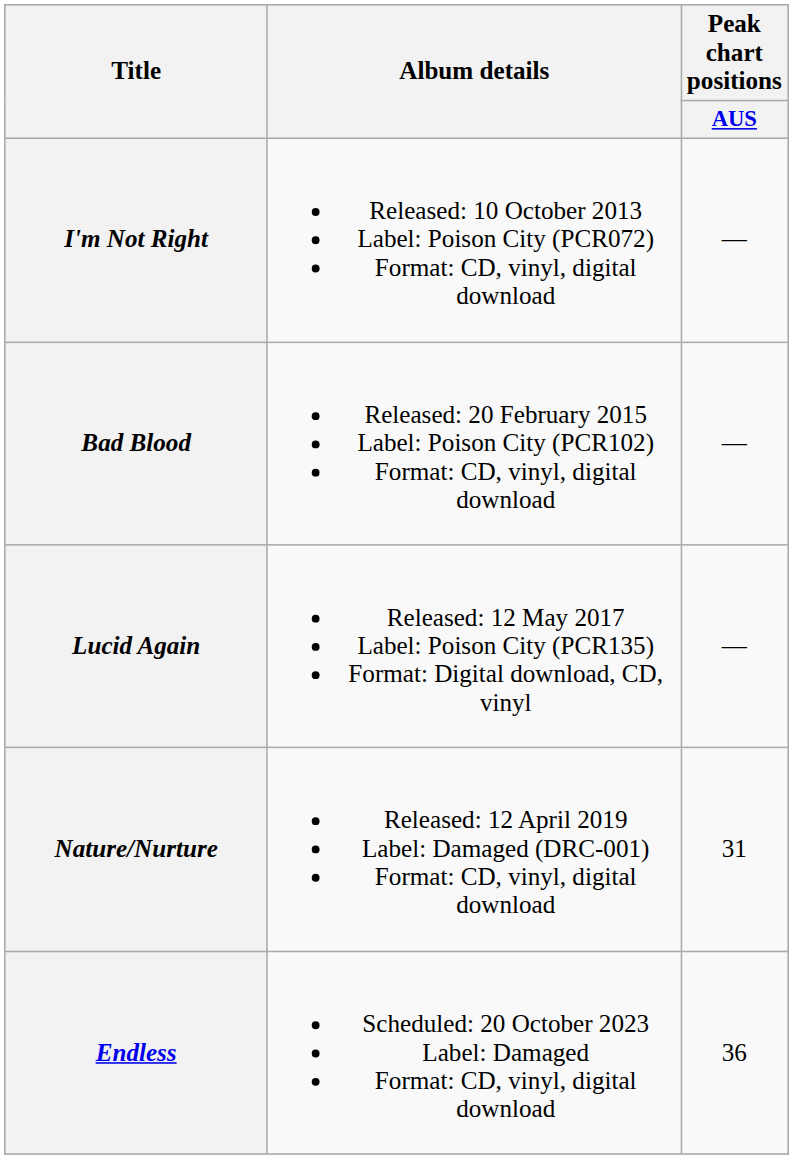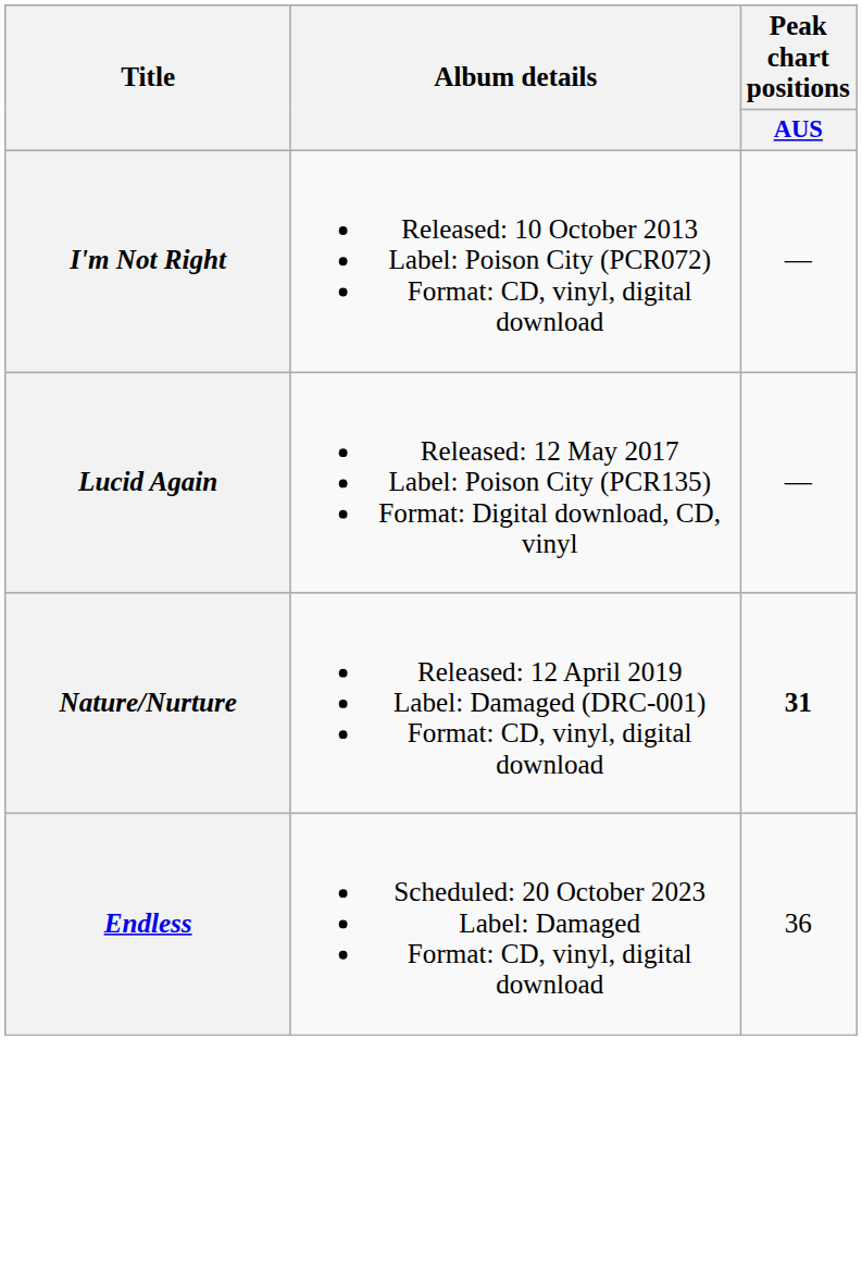 <table class="wikitable plainrowheaders" style="text-align:center;">
 <tr>
 <th scope="col" rowspan="2" style="width:10em;">Title</th>
 <th scope="col" rowspan="2" style="width:16em;">Album details</th>
 <th scope="col" colspan="1">Peak chart positions</th>
 </tr>
 <tr>
 <th scope="col" style="width:2.5em;font-size:90%;"><a href='#'>AUS</a><br></th>
 </tr>
 <tr>
 <th scope="row"><em>I'm Not Right</em></th>
 <td><br><ul><li>Released: 10 October 2013</li><li>Label: Poison City (PCR072)</li><li>Format: CD, vinyl, digital download</li></ul></td>
 <td>—</td>
 </tr>
 <tr>
-<th scope="row"><em>Bad Blood</em></th>
-<td><br><ul><li>Released: 20 February 2015</li><li>Label: Poison City (PCR102)</li><li>Format: CD, vinyl, digital download</li></ul></td>
-<td>—</td>
-</tr>
-<tr>
 <th scope="row"><em>Lucid Again</em></th>
 <td><br><ul><li>Released: 12 May 2017</li><li>Label: Poison City (PCR135)</li><li>Format: Digital download, CD, vinyl</li></ul></td>
 <td>—</td>
 </tr>
 <tr>
 <th scope="row"><em>Nature/Nurture</em></th>
 <td><br><ul><li>Released: 12 April 2019</li><li>Label: Damaged (DRC-001)</li><li>Format: CD, vinyl, digital download</li></ul></td>
-<td>31</td>
+<td><strong>31</strong></td>
 </tr>
 <tr>
 <th scope="row"><em><a href='#'>Endless</a></em></th>
 <td><br><ul><li>Scheduled: 20 October 2023</li><li>Label: Damaged</li><li>Format: CD, vinyl, digital download</li></ul></td>
 <td>36<br></td>
 </tr>
 </table>
